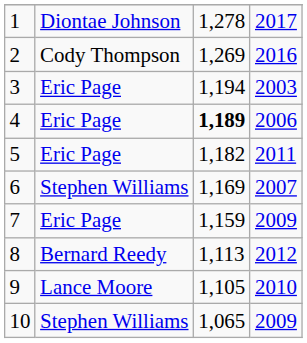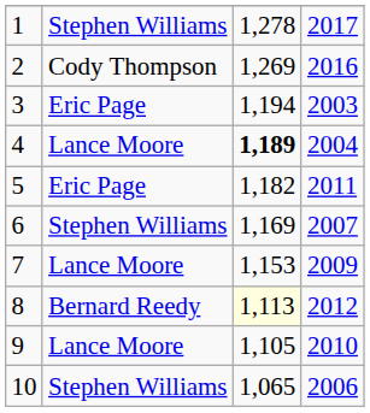 <table class="wikitable">
 <tr>
 </tr>
 <tr>
 <td>1</td>
-<td><a href='#'>Diontae Johnson</a></td>
+<td><a href='#'>Stephen Williams</a></td>
 <td>1,278</td>
 <td><a href='#'>2017</a></td>
 </tr>
 <tr>
 <td>2</td>
 <td>Cody Thompson</td>
 <td>1,269</td>
 <td><a href='#'>2016</a></td>
 </tr>
 <tr>
 <td>3</td>
 <td><a href='#'>Eric Page</a></td>
 <td>1,194</td>
 <td><a href='#'>2003</a></td>
 </tr>
 <tr>
 <td>4</td>
-<td><a href='#'>Eric Page</a></td>
+<td><a href='#'>Lance Moore</a></td>
 <td><strong>1,189</strong></td>
-<td><a href='#'>2006</a></td>
+<td><a href='#'>2004</a></td>
 </tr>
 <tr>
 <td>5</td>
 <td><a href='#'>Eric Page</a></td>
 <td>1,182</td>
 <td><a href='#'>2011</a></td>
 </tr>
 <tr>
 <td>6</td>
 <td><a href='#'>Stephen Williams</a></td>
 <td>1,169</td>
 <td><a href='#'>2007</a></td>
 </tr>
 <tr>
 <td>7</td>
-<td><a href='#'>Eric Page</a></td>
-<td>1,159</td>
+<td><a href='#'>Lance Moore</a></td>
+<td>1,153</td>
 <td><a href='#'>2009</a></td>
 </tr>
 <tr>
 <td>8</td>
 <td><a href='#'>Bernard Reedy</a></td>
-<td>1,113</td>
+<td style="background: lightyellow;">1,113</td>
 <td><a href='#'>2012</a></td>
 </tr>
 <tr>
 <td>9</td>
 <td><a href='#'>Lance Moore</a></td>
 <td>1,105</td>
 <td><a href='#'>2010</a></td>
 </tr>
 <tr>
 <td>10</td>
 <td><a href='#'>Stephen Williams</a></td>
 <td>1,065</td>
-<td><a href='#'>2009</a></td>
+<td><a href='#'>2006</a></td>
 </tr>
 </table>
